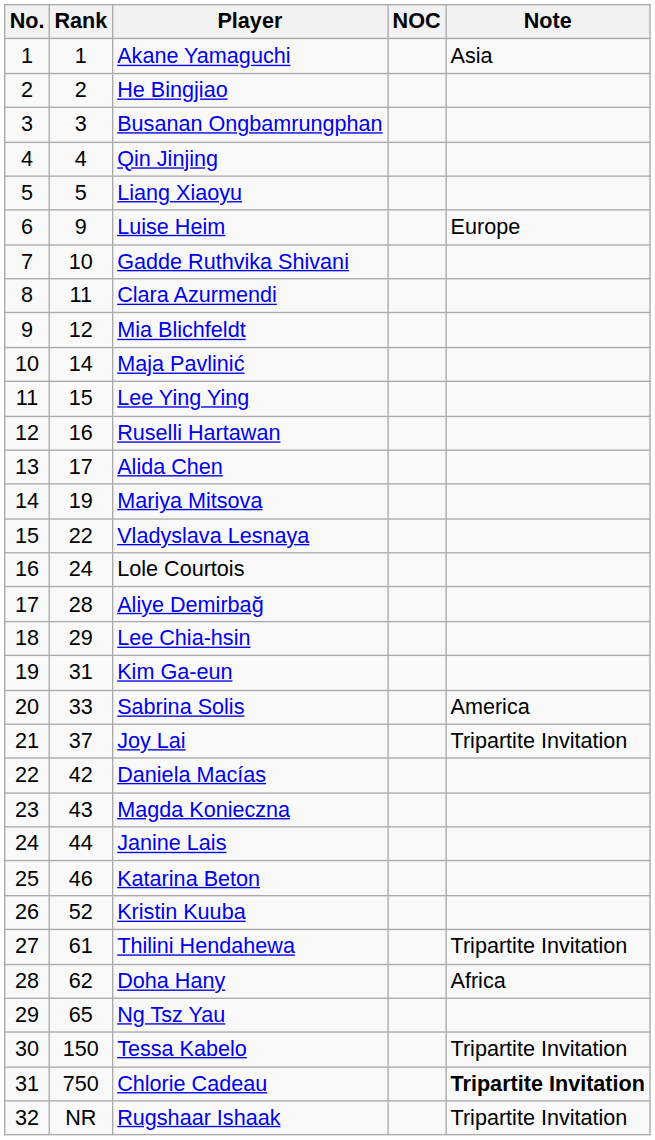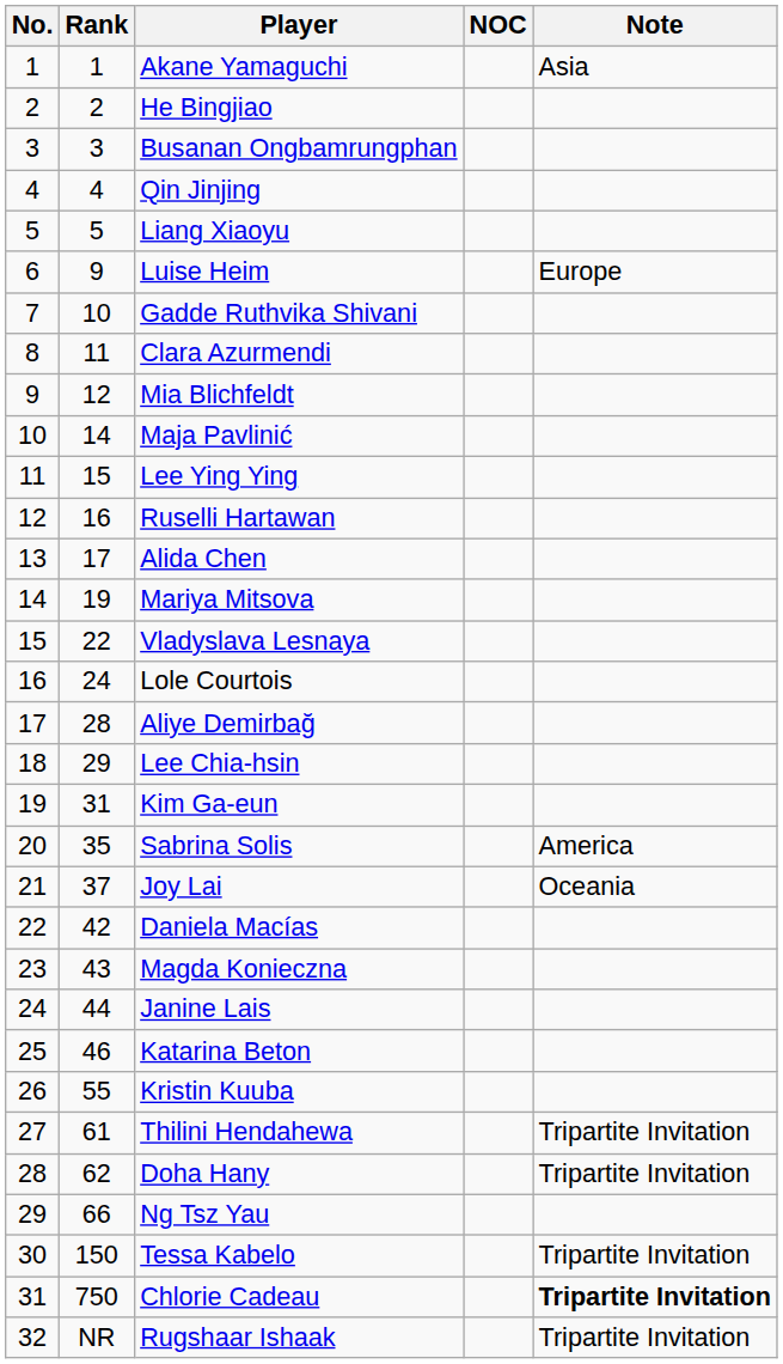 <table class="wikitable">
 <tr>
 <th>No.</th>
 <th>Rank</th>
 <th>Player</th>
 <th>NOC</th>
 <th>Note</th>
 </tr>
 <tr>
 <td align="center">1</td>
 <td align="center">1</td>
 <td><a href='#'>Akane Yamaguchi</a></td>
 <td></td>
 <td>Asia</td>
 </tr>
 <tr>
 <td align="center">2</td>
 <td align="center">2</td>
 <td><a href='#'>He Bingjiao</a></td>
 <td></td>
 <td></td>
 </tr>
 <tr>
 <td align="center">3</td>
 <td align="center">3</td>
 <td><a href='#'>Busanan Ongbamrungphan</a></td>
 <td></td>
 <td></td>
 </tr>
 <tr>
 <td align="center">4</td>
 <td align="center">4</td>
 <td><a href='#'>Qin Jinjing</a></td>
 <td></td>
 <td></td>
 </tr>
 <tr>
 <td align="center">5</td>
 <td align="center">5</td>
 <td><a href='#'>Liang Xiaoyu</a></td>
 <td></td>
 <td></td>
 </tr>
 <tr>
 <td align="center">6</td>
 <td align="center">9</td>
 <td><a href='#'>Luise Heim</a></td>
 <td></td>
 <td>Europe</td>
 </tr>
 <tr>
 <td align="center">7</td>
 <td align="center">10</td>
 <td><a href='#'>Gadde Ruthvika Shivani</a></td>
 <td></td>
 <td></td>
 </tr>
 <tr>
 <td align="center">8</td>
 <td align="center">11</td>
 <td><a href='#'>Clara Azurmendi</a></td>
 <td></td>
 <td></td>
 </tr>
 <tr>
 <td align="center">9</td>
 <td align="center">12</td>
 <td><a href='#'>Mia Blichfeldt</a></td>
 <td></td>
 <td></td>
 </tr>
 <tr>
 <td align="center">10</td>
 <td align="center">14</td>
 <td><a href='#'>Maja Pavlinić</a></td>
 <td></td>
 <td></td>
 </tr>
 <tr>
 <td align="center">11</td>
 <td align="center">15</td>
 <td><a href='#'>Lee Ying Ying</a></td>
 <td></td>
 <td></td>
 </tr>
 <tr>
 <td align="center">12</td>
 <td align="center">16</td>
 <td><a href='#'>Ruselli Hartawan</a></td>
 <td></td>
 <td></td>
 </tr>
 <tr>
 <td align="center">13</td>
 <td align="center">17</td>
 <td><a href='#'>Alida Chen</a></td>
 <td></td>
 <td></td>
 </tr>
 <tr>
 <td align="center">14</td>
 <td align="center">19</td>
 <td><a href='#'>Mariya Mitsova</a></td>
 <td></td>
 <td></td>
 </tr>
 <tr>
 <td align="center">15</td>
 <td align="center">22</td>
 <td><a href='#'>Vladyslava Lesnaya</a></td>
 <td></td>
 <td></td>
 </tr>
 <tr>
 <td align="center">16</td>
 <td align="center">24</td>
 <td>Lole Courtois</td>
 <td></td>
 <td></td>
 </tr>
 <tr>
 <td align="center">17</td>
 <td align="center">28</td>
 <td><a href='#'>Aliye Demirbağ</a></td>
 <td></td>
 <td></td>
 </tr>
 <tr>
 <td align="center">18</td>
 <td align="center">29</td>
 <td><a href='#'>Lee Chia-hsin</a></td>
 <td></td>
 <td></td>
 </tr>
 <tr>
 <td align="center">19</td>
 <td align="center">31</td>
 <td><a href='#'>Kim Ga-eun</a></td>
 <td></td>
 <td></td>
 </tr>
 <tr>
 <td align="center">20</td>
-<td align="center">33</td>
+<td align="center">35</td>
 <td><a href='#'>Sabrina Solis</a></td>
 <td></td>
 <td>America</td>
 </tr>
 <tr>
 <td align="center">21</td>
 <td align="center">37</td>
 <td><a href='#'>Joy Lai</a></td>
 <td></td>
-<td>Tripartite Invitation</td>
+<td>Oceania</td>
 </tr>
 <tr>
 <td align="center">22</td>
 <td align="center">42</td>
 <td><a href='#'>Daniela Macías</a></td>
 <td></td>
 <td></td>
 </tr>
 <tr>
 <td align="center">23</td>
 <td align="center">43</td>
 <td><a href='#'>Magda Konieczna</a></td>
 <td></td>
 <td></td>
 </tr>
 <tr>
 <td align="center">24</td>
 <td align="center">44</td>
 <td><a href='#'>Janine Lais</a></td>
 <td></td>
 <td></td>
 </tr>
 <tr>
 <td align="center">25</td>
 <td align="center">46</td>
 <td><a href='#'>Katarina Beton</a></td>
 <td></td>
 <td></td>
 </tr>
 <tr>
 <td align="center">26</td>
-<td align="center">52</td>
+<td align="center">55</td>
 <td><a href='#'>Kristin Kuuba</a></td>
 <td></td>
 <td></td>
 </tr>
 <tr>
 <td align="center">27</td>
 <td align="center">61</td>
 <td><a href='#'>Thilini Hendahewa</a></td>
 <td></td>
 <td>Tripartite Invitation</td>
 </tr>
 <tr>
 <td align="center">28</td>
 <td align="center">62</td>
 <td><a href='#'>Doha Hany</a></td>
 <td></td>
-<td>Africa</td>
+<td>Tripartite Invitation</td>
 </tr>
 <tr>
 <td align="center">29</td>
-<td align="center">65</td>
+<td align="center">66</td>
 <td><a href='#'>Ng Tsz Yau</a></td>
 <td></td>
 <td></td>
 </tr>
 <tr>
 <td align="center">30</td>
 <td align="center">150</td>
 <td><a href='#'>Tessa Kabelo</a></td>
 <td></td>
 <td>Tripartite Invitation</td>
 </tr>
 <tr>
 <td align="center">31</td>
 <td align="center">750</td>
 <td><a href='#'>Chlorie Cadeau</a></td>
 <td></td>
 <td><strong>Tripartite Invitation</strong></td>
 </tr>
 <tr>
 <td align="center">32</td>
 <td align="center">NR</td>
 <td><a href='#'>Rugshaar Ishaak</a></td>
 <td></td>
 <td>Tripartite Invitation</td>
 </tr>
 </table>
